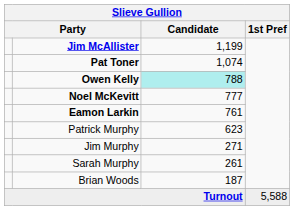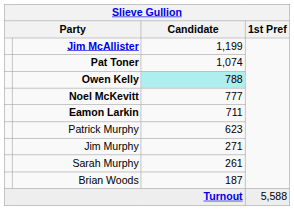 <table class="wikitable">
 <tr>
 <th colspan="4" align="center"><a href='#'>Slieve Gullion</a></th>
 </tr>
 <tr>
 <th colspan="2" align="center" width=200>Party</th>
 <th width=150>Candidate</th>
 <th width=60>1st Pref</th>
 </tr>
 <tr>
 <td></td>
 <td align="right"><strong><a href='#'>Jim McAllister</a></strong></td>
 <td align="right">1,199</td>
 </tr>
 <tr>
 <td></td>
 <td align="right"><strong>Pat Toner</strong></td>
 <td align="right">1,074</td>
 </tr>
 <tr>
 <td></td>
 <td align="right"><strong>Owen Kelly</strong></td>
 <td align="right" style="background: paleturquoise;">788</td>
 </tr>
 <tr>
 <td></td>
 <td align="right"><strong>Noel McKevitt</strong></td>
 <td align="right">777</td>
 </tr>
 <tr>
 <td></td>
 <td align="right"><strong>Eamon Larkin</strong></td>
-<td align="right">761</td>
+<td align="right">711</td>
 </tr>
 <tr>
 <td></td>
 <td align="right">Patrick Murphy</td>
 <td align="right">623</td>
 </tr>
 <tr>
 <td></td>
 <td align="right">Jim Murphy</td>
 <td align="right">271</td>
 </tr>
 <tr>
 <td></td>
 <td align="right">Sarah Murphy</td>
 <td align="right">261</td>
 </tr>
 <tr>
 <td></td>
 <td align="right">Brian Woods</td>
 <td align="right">187</td>
 </tr>
 <tr bgcolor="EEEEEE">
 <td colspan=3 align="right"><strong><a href='#'>Turnout</a></strong></td>
 <td align="right">5,588</td>
 </tr>
 </table>
